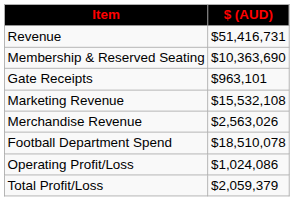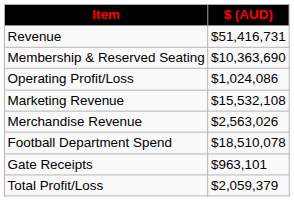 <table class="wikitable">
 <tr>
 <th style="background:#000000; color:red; text-align:center;">Item</th>
 <th style="background:#000000; color:red; text-align:center;">$ (AUD)</th>
 </tr>
 <tr>
 <td>Revenue</td>
 <td>$51,416,731</td>
 </tr>
 <tr>
 <td>Membership & Reserved Seating</td>
 <td>$10,363,690</td>
 </tr>
 <tr>
-<td>Gate Receipts</td>
-<td>$963,101</td>
+<td>Operating Profit/Loss</td>
+<td>$1,024,086</td>
 </tr>
 <tr>
 <td>Marketing Revenue</td>
 <td>$15,532,108</td>
 </tr>
 <tr>
 <td>Merchandise Revenue</td>
 <td>$2,563,026</td>
 </tr>
 <tr>
 <td>Football Department Spend</td>
 <td>$18,510,078</td>
 </tr>
 <tr>
-<td>Operating Profit/Loss</td>
-<td>$1,024,086</td>
+<td>Gate Receipts</td>
+<td>$963,101</td>
 </tr>
 <tr>
 <td>Total Profit/Loss</td>
 <td>$2,059,379</td>
 </tr>
 </table>
